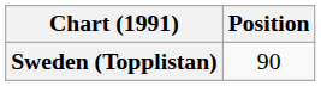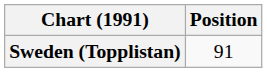 <table class="wikitable plainrowheaders" style="text-align:center">
 <tr>
 <th scope="col">Chart (1991)</th>
 <th scope="col">Position</th>
 </tr>
 <tr>
 <th scope="row">Sweden (Topplistan)</th>
-<td>90</td>
+<td>91</td>
 </tr>
 </table>
